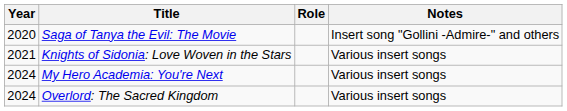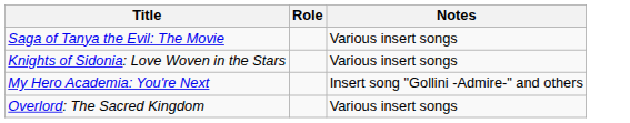 <table class="wikitable">
 <tr>
-<th>Year</th>
 <th>Title</th>
 <th>Role</th>
 <th class="unsortable">Notes</th>
 </tr>
 <tr>
-<td>2020</td>
 <td><em><a href='#'>Saga of Tanya the Evil: The Movie</a></em></td>
 <td></td>
-<td>Insert song "Gollini -Admire-" and others</td>
+<td>Various insert songs</td>
 </tr>
 <tr>
-<td>2021</td>
 <td><em><a href='#'>Knights of Sidonia</a>: Love Woven in the Stars</em></td>
 <td></td>
 <td>Various insert songs</td>
 </tr>
 <tr>
-<td>2024</td>
 <td><em><a href='#'>My Hero Academia: You're Next</a></em></td>
 <td></td>
-<td>Various insert songs</td>
+<td>Insert song "Gollini -Admire-" and others</td>
 </tr>
 <tr>
-<td>2024</td>
 <td><em><a href='#'>Overlord</a>: The Sacred Kingdom</em></td>
 <td></td>
 <td>Various insert songs</td>
 </tr>
 </table>
